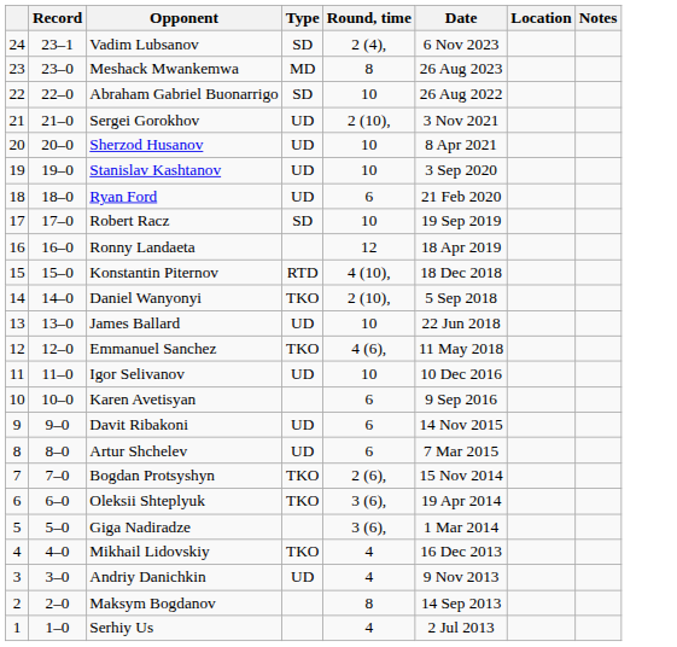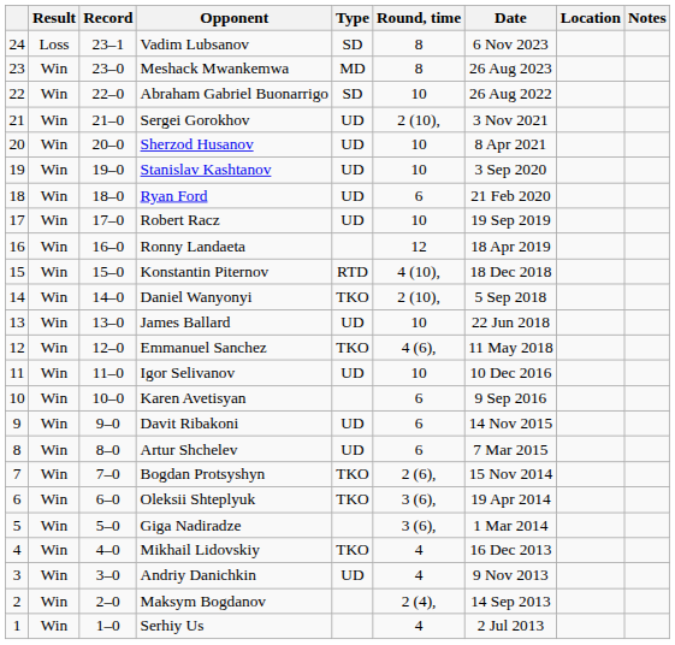 <table class="wikitable" style="text-align:center">
 <tr>
 <th></th>
+<th>Result</th>
 <th>Record</th>
 <th>Opponent</th>
 <th>Type</th>
 <th>Round, time</th>
 <th>Date</th>
 <th>Location</th>
 <th>Notes</th>
 </tr>
 <tr>
 <td>24</td>
+<td>Loss</td>
 <td>23–1</td>
 <td align=left>Vadim Lubsanov</td>
 <td>SD</td>
-<td>2 (4), </td>
+<td>8</td>
 <td>6 Nov 2023</td>
 <td align=left></td>
 <td></td>
 </tr>
 <tr>
 <td>23</td>
+<td>Win</td>
 <td>23–0</td>
 <td align=left>Meshack Mwankemwa</td>
 <td>MD</td>
 <td>8</td>
 <td>26 Aug 2023</td>
 <td align=left></td>
 <td></td>
 </tr>
 <tr>
 <td>22</td>
+<td>Win</td>
 <td>22–0</td>
 <td align=left>Abraham Gabriel Buonarrigo</td>
 <td>SD</td>
 <td>10</td>
 <td>26 Aug 2022</td>
 <td align=left></td>
 <td></td>
 </tr>
 <tr>
 <td>21</td>
+<td>Win</td>
 <td>21–0</td>
 <td align=left>Sergei Gorokhov</td>
 <td>UD</td>
 <td>2 (10), </td>
 <td>3 Nov 2021</td>
 <td align=left></td>
 <td align=left></td>
 </tr>
 <tr>
 <td>20</td>
+<td>Win</td>
 <td>20–0</td>
 <td align=left><a href='#'>Sherzod Husanov</a></td>
 <td>UD</td>
 <td>10</td>
 <td>8 Apr 2021</td>
 <td align=left></td>
 <td align=left></td>
 </tr>
 <tr>
 <td>19</td>
+<td>Win</td>
 <td>19–0</td>
 <td align=left><a href='#'>Stanislav Kashtanov</a></td>
 <td>UD</td>
 <td>10</td>
 <td>3 Sep 2020</td>
 <td align=left></td>
 <td align=left></td>
 </tr>
 <tr>
 <td>18</td>
+<td>Win</td>
 <td>18–0</td>
 <td align=left><a href='#'>Ryan Ford</a></td>
 <td>UD</td>
 <td>6</td>
 <td>21 Feb 2020</td>
 <td align=left></td>
 <td></td>
 </tr>
 <tr>
 <td>17</td>
+<td>Win</td>
 <td>17–0</td>
 <td align=left>Robert Racz</td>
-<td>SD</td>
+<td>UD</td>
 <td>10</td>
 <td>19 Sep 2019</td>
 <td align=left></td>
 <td align=left></td>
 </tr>
 <tr>
 <td>16</td>
+<td>Win</td>
 <td>16–0</td>
 <td align=left>Ronny Landaeta</td>
 <td></td>
 <td>12</td>
 <td>18 Apr 2019</td>
 <td align=left></td>
 <td align=left></td>
 </tr>
 <tr>
 <td>15</td>
+<td>Win</td>
 <td>15–0</td>
 <td align=left>Konstantin Piternov</td>
 <td>RTD</td>
 <td>4 (10), </td>
 <td>18 Dec 2018</td>
 <td align=left></td>
 <td></td>
 </tr>
 <tr>
 <td>14</td>
+<td>Win</td>
 <td>14–0</td>
 <td align=left>Daniel Wanyonyi</td>
 <td>TKO</td>
 <td>2 (10), </td>
 <td>5 Sep 2018</td>
 <td align=left></td>
 <td></td>
 </tr>
 <tr>
 <td>13</td>
+<td>Win</td>
 <td>13–0</td>
 <td align=left>James Ballard</td>
 <td>UD</td>
 <td>10</td>
 <td>22 Jun 2018</td>
 <td align=left></td>
 <td></td>
 </tr>
 <tr>
 <td>12</td>
+<td>Win</td>
 <td>12–0</td>
 <td align=left>Emmanuel Sanchez</td>
 <td>TKO</td>
 <td>4 (6), </td>
 <td>11 May 2018</td>
 <td align=left></td>
 <td></td>
 </tr>
 <tr>
 <td>11</td>
+<td>Win</td>
 <td>11–0</td>
 <td align=left>Igor Selivanov</td>
 <td>UD</td>
 <td>10</td>
 <td>10 Dec 2016</td>
 <td align=left></td>
 <td align=left></td>
 </tr>
 <tr>
 <td>10</td>
+<td>Win</td>
 <td>10–0</td>
 <td align=left>Karen Avetisyan</td>
 <td></td>
 <td>6</td>
 <td>9 Sep 2016</td>
 <td align=left></td>
 <td></td>
 </tr>
 <tr>
 <td>9</td>
+<td>Win</td>
 <td>9–0</td>
 <td align=left>Davit Ribakoni</td>
 <td>UD</td>
 <td>6</td>
 <td>14 Nov 2015</td>
 <td align=left></td>
 <td></td>
 </tr>
 <tr>
 <td>8</td>
+<td>Win</td>
 <td>8–0</td>
 <td align=left>Artur Shchelev</td>
 <td>UD</td>
 <td>6</td>
 <td>7 Mar 2015</td>
 <td align=left></td>
 <td></td>
 </tr>
 <tr>
 <td>7</td>
+<td>Win</td>
 <td>7–0</td>
 <td align=left>Bogdan Protsyshyn</td>
 <td>TKO</td>
 <td>2 (6), </td>
 <td>15 Nov 2014</td>
 <td align=left></td>
 <td></td>
 </tr>
 <tr>
 <td>6</td>
+<td>Win</td>
 <td>6–0</td>
 <td align=left>Oleksii Shteplyuk</td>
 <td>TKO</td>
 <td>3 (6), </td>
 <td>19 Apr 2014</td>
 <td align=left></td>
 <td></td>
 </tr>
 <tr>
 <td>5</td>
+<td>Win</td>
 <td>5–0</td>
 <td align=left>Giga Nadiradze</td>
 <td></td>
 <td>3 (6), </td>
 <td>1 Mar 2014</td>
 <td align=left></td>
 <td></td>
 </tr>
 <tr>
 <td>4</td>
+<td>Win</td>
 <td>4–0</td>
 <td align=left>Mikhail Lidovskiy</td>
 <td>TKO</td>
 <td>4</td>
 <td>16 Dec 2013</td>
 <td align=left></td>
 <td></td>
 </tr>
 <tr>
 <td>3</td>
+<td>Win</td>
 <td>3–0</td>
 <td align=left>Andriy Danichkin</td>
 <td>UD</td>
 <td>4</td>
 <td>9 Nov 2013</td>
 <td align=left></td>
 <td></td>
 </tr>
 <tr>
 <td>2</td>
+<td>Win</td>
 <td>2–0</td>
 <td align=left>Maksym Bogdanov</td>
 <td></td>
-<td>8</td>
+<td>2 (4), </td>
 <td>14 Sep 2013</td>
 <td align=left></td>
 <td></td>
 </tr>
 <tr>
 <td>1</td>
+<td>Win</td>
 <td>1–0</td>
 <td align=left>Serhiy Us</td>
 <td></td>
 <td>4</td>
 <td>2 Jul 2013</td>
 <td align=left></td>
 <td></td>
 </tr>
 </table>
